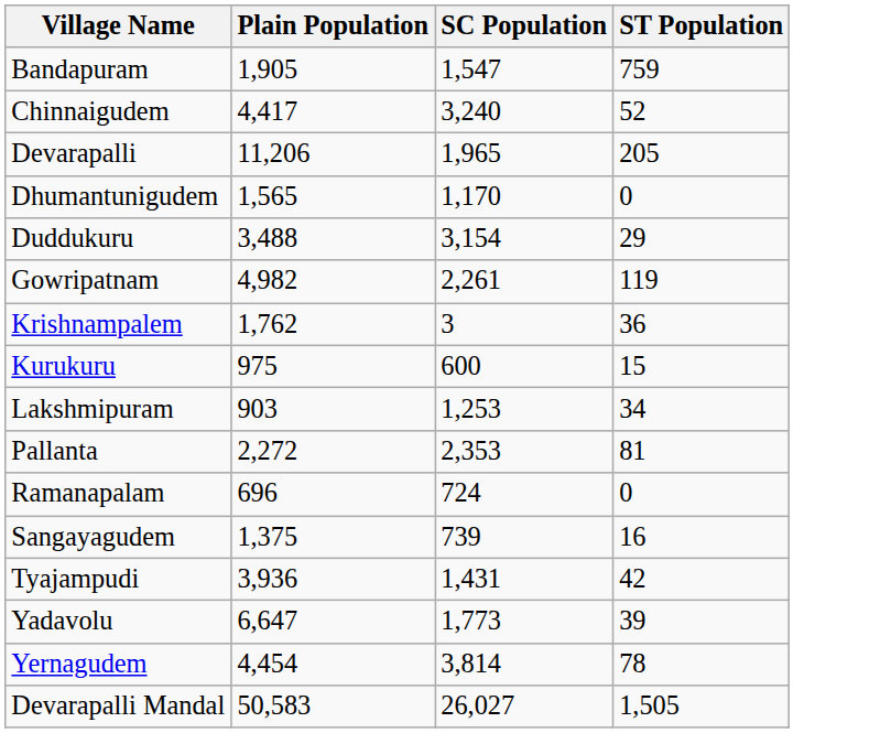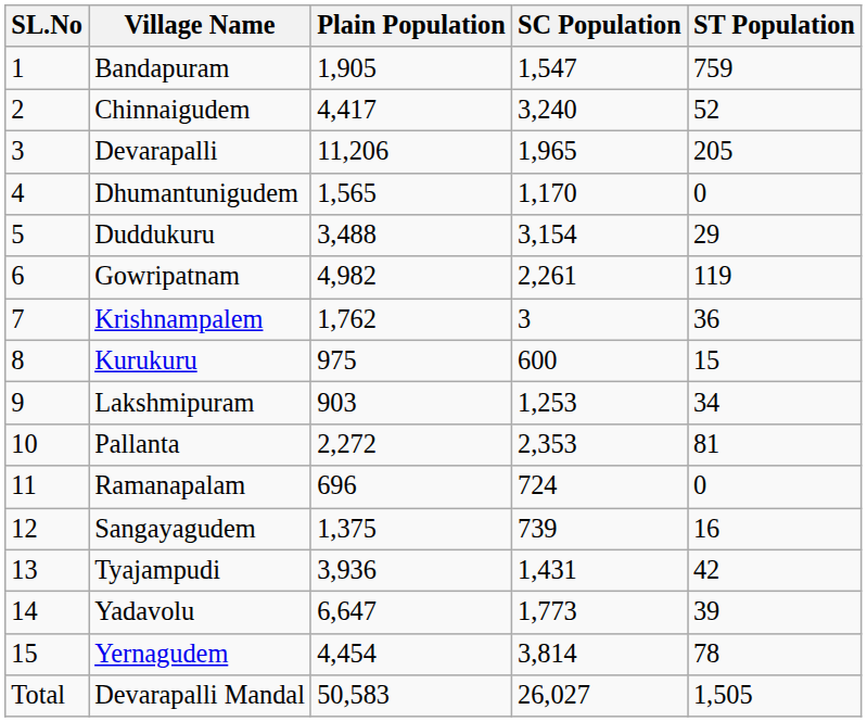 <table class="wikitable">
 <tr>
+<th>SL.No</th>
 <th>Village Name</th>
 <th>Plain Population</th>
 <th>SC Population</th>
 <th>ST Population</th>
 </tr>
 <tr>
+<td>1</td>
 <td>Bandapuram</td>
 <td>1,905</td>
 <td>1,547</td>
 <td>759</td>
 </tr>
 <tr>
+<td>2</td>
 <td>Chinnaigudem</td>
 <td>4,417</td>
 <td>3,240</td>
 <td>52</td>
 </tr>
 <tr>
+<td>3</td>
 <td>Devarapalli</td>
 <td>11,206</td>
 <td>1,965</td>
 <td>205</td>
 </tr>
 <tr>
+<td>4</td>
 <td>Dhumantunigudem</td>
 <td>1,565</td>
 <td>1,170</td>
 <td>0</td>
 </tr>
 <tr>
+<td>5</td>
 <td>Duddukuru</td>
 <td>3,488</td>
 <td>3,154</td>
 <td>29</td>
 </tr>
 <tr>
+<td>6</td>
 <td>Gowripatnam</td>
 <td>4,982</td>
 <td>2,261</td>
 <td>119</td>
 </tr>
 <tr>
+<td>7</td>
 <td><a href='#'>Krishnampalem</a></td>
 <td>1,762</td>
 <td>3</td>
 <td>36</td>
 </tr>
 <tr>
+<td>8</td>
 <td><a href='#'>Kurukuru</a></td>
 <td>975</td>
 <td>600</td>
 <td>15</td>
 </tr>
 <tr>
+<td>9</td>
 <td>Lakshmipuram</td>
 <td>903</td>
 <td>1,253</td>
 <td>34</td>
 </tr>
 <tr>
+<td>10</td>
 <td>Pallanta</td>
 <td>2,272</td>
 <td>2,353</td>
 <td>81</td>
 </tr>
 <tr>
+<td>11</td>
 <td>Ramanapalam</td>
 <td>696</td>
 <td>724</td>
 <td>0</td>
 </tr>
 <tr>
+<td>12</td>
 <td>Sangayagudem</td>
 <td>1,375</td>
 <td>739</td>
 <td>16</td>
 </tr>
 <tr>
+<td>13</td>
 <td>Tyajampudi</td>
 <td>3,936</td>
 <td>1,431</td>
 <td>42</td>
 </tr>
 <tr>
+<td>14</td>
 <td>Yadavolu</td>
 <td>6,647</td>
 <td>1,773</td>
 <td>39</td>
 </tr>
 <tr>
+<td>15</td>
 <td><a href='#'>Yernagudem</a></td>
 <td>4,454</td>
 <td>3,814</td>
 <td>78</td>
 </tr>
 <tr>
+<td>Total</td>
 <td>Devarapalli Mandal</td>
 <td>50,583</td>
 <td>26,027</td>
 <td>1,505</td>
 </tr>
 </table>
